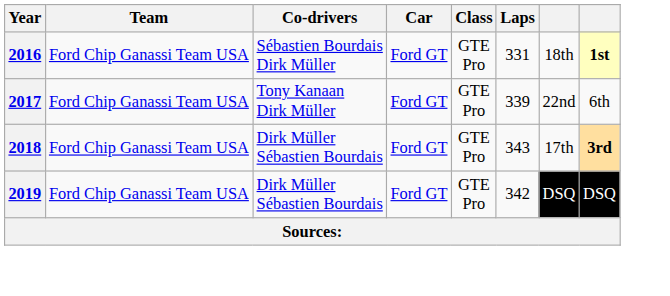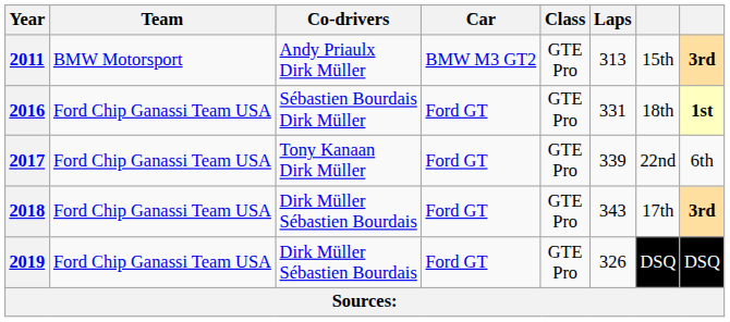 <table class="wikitable" style="text-align:center; font-size:90%">
 <tr>
 <th>Year</th>
 <th>Team</th>
 <th>Co-drivers</th>
 <th>Car</th>
 <th>Class</th>
 <th>Laps</th>
 <th></th>
 <th></th>
+</tr>
+<tr>
+<th><a href='#'>2011</a></th>
+<td align="left"> <a href='#'>BMW Motorsport</a></td>
+<td align="left"> <a href='#'>Andy Priaulx</a><br> <a href='#'>Dirk Müller</a></td>
+<td align="left"><a href='#'>BMW M3 GT2</a></td>
+<td>GTE<br>Pro</td>
+<td>313</td>
+<td>15th</td>
+<td style="background:#FFDF9F;"><strong>3rd</strong></td>
 </tr>
 <tr>
 <th><a href='#'>2016</a></th>
 <td align="left"> <a href='#'>Ford Chip Ganassi Team USA</a></td>
 <td align="left"> <a href='#'>Sébastien Bourdais</a><br> <a href='#'>Dirk Müller</a></td>
 <td align="left"><a href='#'>Ford GT</a></td>
 <td>GTE<br>Pro</td>
 <td>331</td>
 <td>18th</td>
 <td style="background:#FFFFBF;"><strong>1st</strong></td>
 </tr>
 <tr>
 <th><a href='#'>2017</a></th>
 <td align="left"> <a href='#'>Ford Chip Ganassi Team USA</a></td>
 <td align="left"> <a href='#'>Tony Kanaan</a><br> <a href='#'>Dirk Müller</a></td>
 <td align="left"><a href='#'>Ford GT</a></td>
 <td>GTE<br>Pro</td>
 <td>339</td>
 <td>22nd</td>
 <td>6th</td>
 </tr>
 <tr>
 <th><a href='#'>2018</a></th>
 <td align="left"> <a href='#'>Ford Chip Ganassi Team USA</a></td>
 <td align="left"> <a href='#'>Dirk Müller</a><br> <a href='#'>Sébastien Bourdais</a></td>
 <td align="left"><a href='#'>Ford GT</a></td>
 <td>GTE<br>Pro</td>
 <td>343</td>
 <td>17th</td>
 <td style="background:#FFDF9F;"><strong>3rd</strong></td>
 </tr>
 <tr>
 <th><a href='#'>2019</a></th>
 <td align="left"> <a href='#'>Ford Chip Ganassi Team USA</a></td>
 <td align="left"> <a href='#'>Dirk Müller</a><br> <a href='#'>Sébastien Bourdais</a></td>
 <td align="left"><a href='#'>Ford GT</a></td>
 <td>GTE<br>Pro</td>
-<td>342</td>
+<td>326</td>
 <td style="background:#000000; color:white">DSQ</td>
 <td style="background:#000000; color:white">DSQ</td>
 </tr>
 <tr>
 <th colspan="8">Sources:</th>
 </tr>
 </table>
